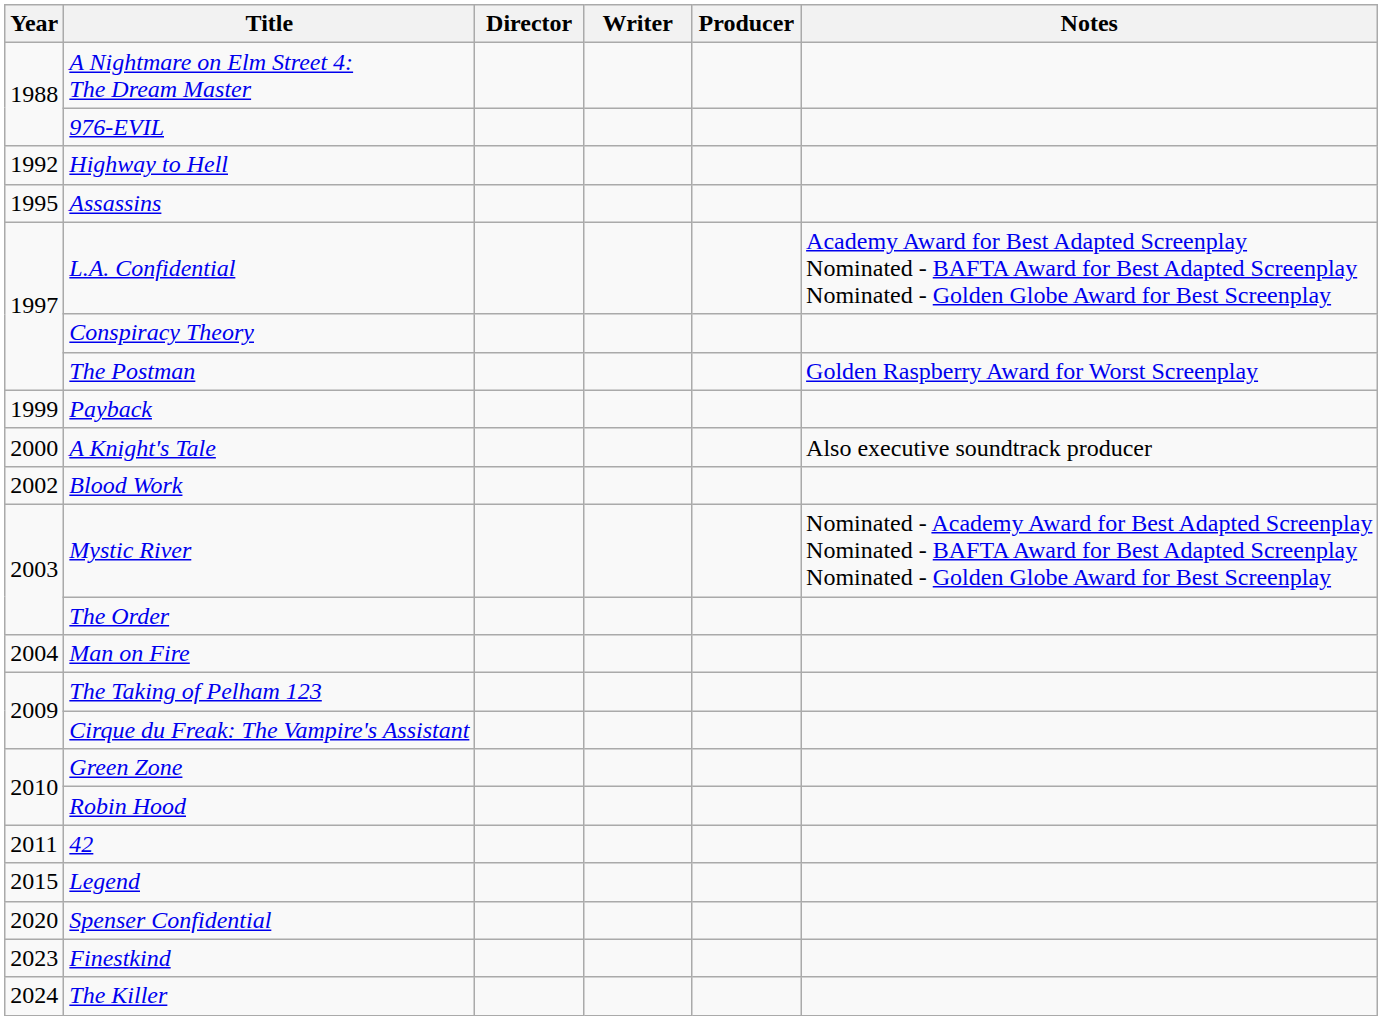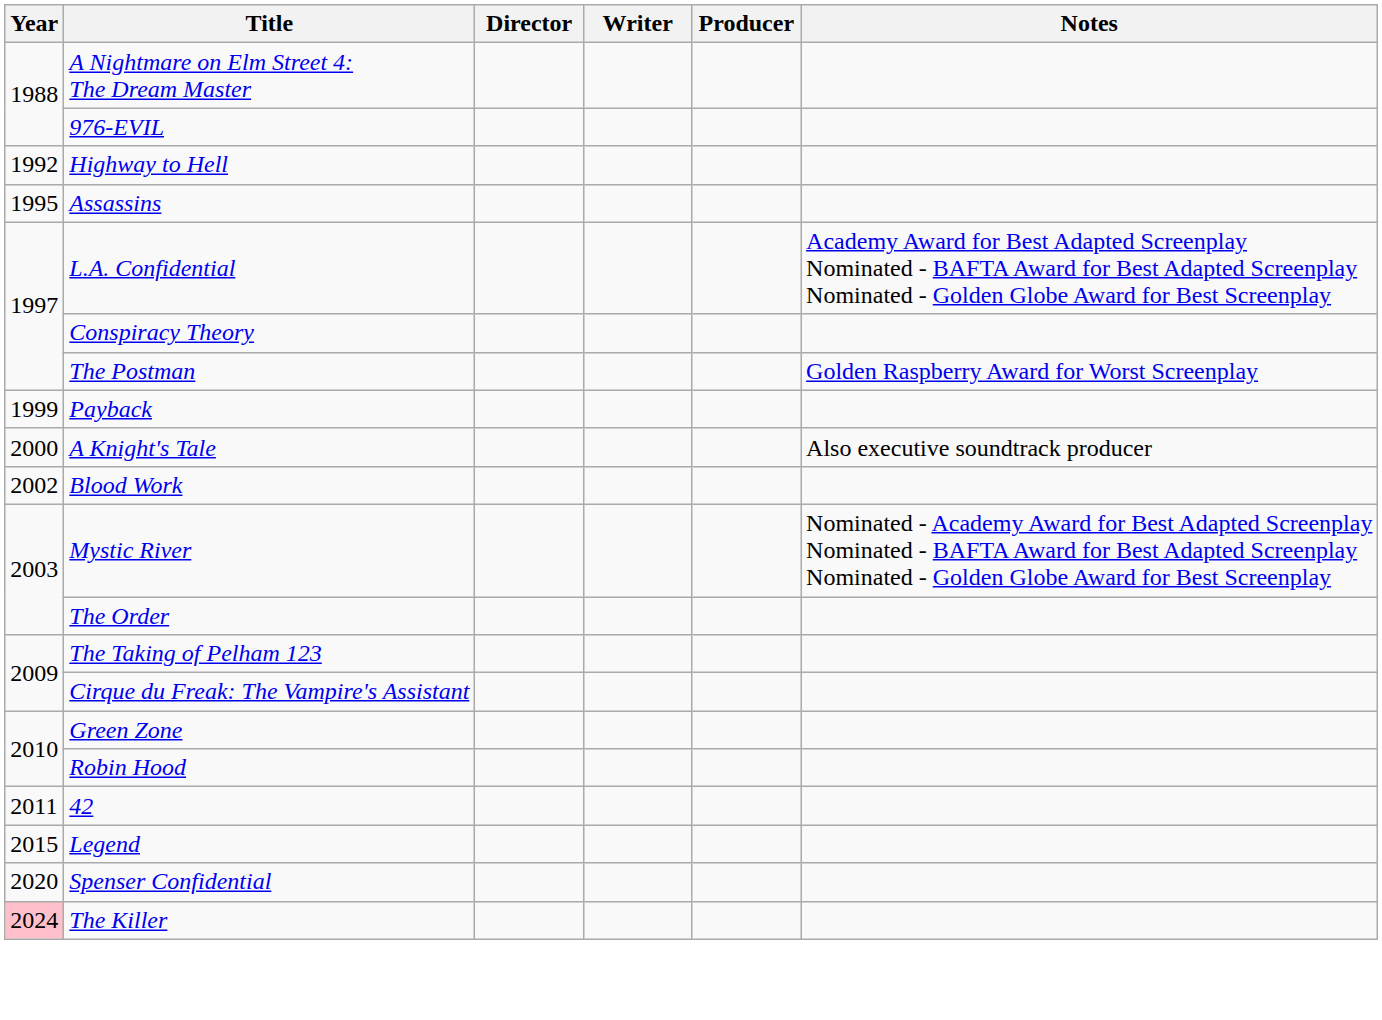 <table class="wikitable">
 <tr>
 <th>Year</th>
 <th>Title</th>
 <th width=65>Director</th>
 <th width=65>Writer</th>
 <th width=65>Producer</th>
 <th>Notes</th>
 </tr>
 <tr>
 <td rowspan=2>1988</td>
 <td><em><a href='#'>A Nightmare on Elm Street 4:<br>The Dream Master</a></em></td>
 <td></td>
 <td></td>
 <td></td>
 <td></td>
 </tr>
 <tr>
 <td><em><a href='#'>976-EVIL</a></em></td>
 <td></td>
 <td></td>
 <td></td>
 <td></td>
 </tr>
 <tr>
 <td>1992</td>
 <td><em><a href='#'>Highway to Hell</a></em></td>
 <td></td>
 <td></td>
 <td></td>
 <td></td>
 </tr>
 <tr>
 <td>1995</td>
 <td><em><a href='#'>Assassins</a></em></td>
 <td></td>
 <td></td>
 <td></td>
 <td></td>
 </tr>
 <tr>
 <td rowspan=3>1997</td>
 <td><em><a href='#'>L.A. Confidential</a></em></td>
 <td></td>
 <td></td>
 <td></td>
 <td><a href='#'>Academy Award for Best Adapted Screenplay</a><br>Nominated - <a href='#'>BAFTA Award for Best Adapted Screenplay</a><br>Nominated - <a href='#'>Golden Globe Award for Best Screenplay</a></td>
 </tr>
 <tr>
 <td><em><a href='#'>Conspiracy Theory</a></em></td>
 <td></td>
 <td></td>
 <td></td>
 <td></td>
 </tr>
 <tr>
 <td><em><a href='#'>The Postman</a></em></td>
 <td></td>
 <td></td>
 <td></td>
 <td><a href='#'>Golden Raspberry Award for Worst Screenplay</a></td>
 </tr>
 <tr>
 <td>1999</td>
 <td><em><a href='#'>Payback</a></em></td>
 <td></td>
 <td></td>
 <td></td>
 <td></td>
 </tr>
 <tr>
 <td>2000</td>
 <td><em><a href='#'>A Knight's Tale</a></em></td>
 <td></td>
 <td></td>
 <td></td>
 <td>Also executive soundtrack producer</td>
 </tr>
 <tr>
 <td>2002</td>
 <td><em><a href='#'>Blood Work</a></em></td>
 <td></td>
 <td></td>
 <td></td>
 <td></td>
 </tr>
 <tr>
 <td rowspan=2>2003</td>
 <td><em><a href='#'>Mystic River</a></em></td>
 <td></td>
 <td></td>
 <td></td>
 <td>Nominated - <a href='#'>Academy Award for Best Adapted Screenplay</a><br>Nominated - <a href='#'>BAFTA Award for Best Adapted Screenplay</a><br>Nominated - <a href='#'>Golden Globe Award for Best Screenplay</a></td>
 </tr>
 <tr>
 <td><em><a href='#'>The Order</a></em></td>
 <td></td>
 <td></td>
 <td></td>
 <td></td>
 </tr>
 <tr>
-<td>2004</td>
-<td><em><a href='#'>Man on Fire</a></em></td>
-<td></td>
-<td></td>
-<td></td>
-<td></td>
-</tr>
-<tr>
 <td rowspan=2>2009</td>
 <td><em><a href='#'>The Taking of Pelham 123</a></em></td>
 <td></td>
 <td></td>
 <td></td>
 <td></td>
 </tr>
 <tr>
 <td><em><a href='#'>Cirque du Freak: The Vampire's Assistant</a></em></td>
 <td></td>
 <td></td>
 <td></td>
 <td></td>
 </tr>
 <tr>
 <td rowspan=2>2010</td>
 <td><em><a href='#'>Green Zone</a></em></td>
 <td></td>
 <td></td>
 <td></td>
 <td></td>
 </tr>
 <tr>
 <td><em><a href='#'>Robin Hood</a></em></td>
 <td></td>
 <td></td>
 <td></td>
 <td></td>
 </tr>
 <tr>
 <td>2011</td>
 <td><em><a href='#'>42</a></em></td>
 <td></td>
 <td></td>
 <td></td>
 <td></td>
 </tr>
 <tr>
 <td>2015</td>
 <td><em><a href='#'>Legend</a></em></td>
 <td></td>
 <td></td>
 <td></td>
 <td></td>
 </tr>
 <tr>
 <td>2020</td>
 <td><em><a href='#'>Spenser Confidential</a></em></td>
 <td></td>
 <td></td>
 <td></td>
 <td></td>
 </tr>
 <tr>
-<td>2023</td>
-<td><em><a href='#'>Finestkind</a></em></td>
-<td></td>
-<td></td>
-<td></td>
-<td></td>
-</tr>
-<tr>
-<td>2024</td>
+<td style="background: pink;">2024</td>
 <td><em><a href='#'>The Killer</a></em></td>
 <td></td>
 <td></td>
 <td></td>
 <td></td>
 </tr>
 </table>
